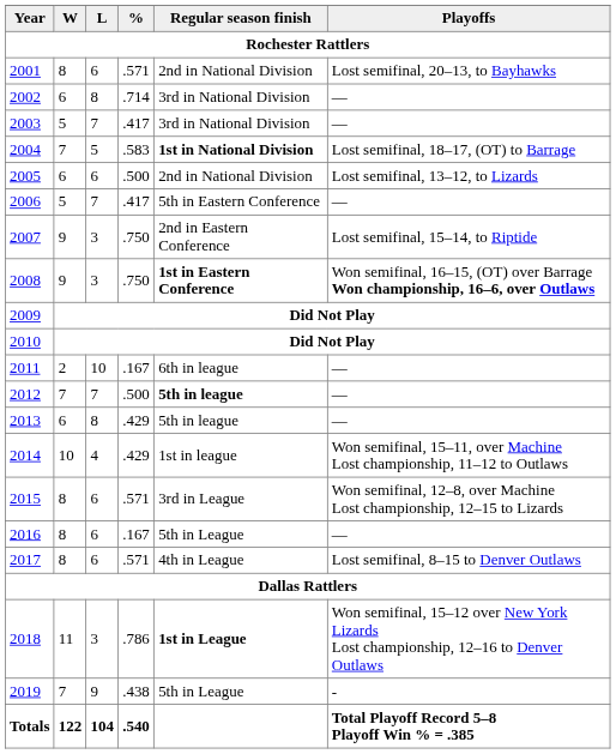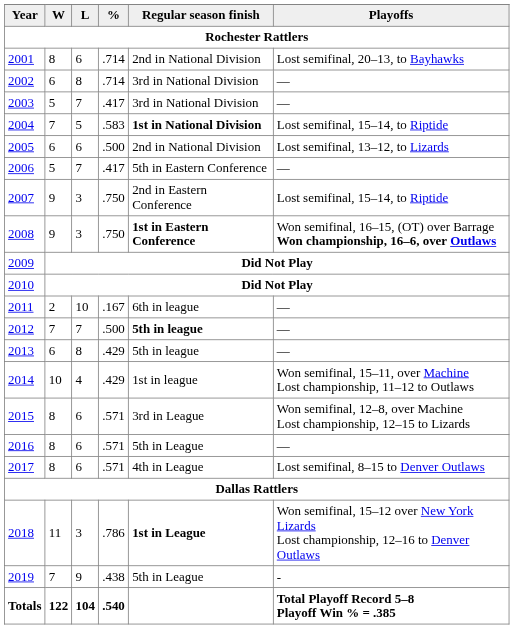 <table class="toccolours" border="1" cellpadding="4" cellspacing="2" style="border-collapse: collapse;">
 <tr>
 </tr>
 <tr style="background:#efefef;">
 <th>Year</th>
 <th>W</th>
 <th>L</th>
 <th>%</th>
 <th>Regular season finish</th>
 <th>Playoffs</th>
 </tr>
 <tr>
 <td colspan="6" align="center"><strong>Rochester Rattlers</strong></td>
 </tr>
 <tr>
 <td><a href='#'>2001</a></td>
 <td>8</td>
 <td>6</td>
-<td>.571</td>
+<td>.714</td>
 <td>2nd in National Division</td>
 <td>Lost semifinal, 20–13, to <a href='#'>Bayhawks</a></td>
 </tr>
 <tr>
 <td><a href='#'>2002</a></td>
 <td>6</td>
 <td>8</td>
 <td>.714</td>
 <td>3rd in National Division</td>
 <td>—</td>
 </tr>
 <tr>
 <td><a href='#'>2003</a></td>
 <td>5</td>
 <td>7</td>
 <td>.417</td>
 <td>3rd in National Division</td>
 <td>—</td>
 </tr>
 <tr>
 <td><a href='#'>2004</a></td>
 <td>7</td>
 <td>5</td>
 <td>.583</td>
 <td><strong>1st in National Division</strong></td>
-<td>Lost semifinal, 18–17, (OT) to <a href='#'>Barrage</a></td>
+<td>Lost semifinal, 15–14, to <a href='#'>Riptide</a></td>
 </tr>
 <tr>
 <td><a href='#'>2005</a></td>
 <td>6</td>
 <td>6</td>
 <td>.500</td>
 <td>2nd in National Division</td>
 <td>Lost semifinal, 13–12, to <a href='#'>Lizards</a></td>
 </tr>
 <tr>
 <td><a href='#'>2006</a></td>
 <td>5</td>
 <td>7</td>
 <td>.417</td>
 <td>5th in Eastern Conference</td>
 <td>—</td>
 </tr>
 <tr>
 <td><a href='#'>2007</a></td>
 <td>9</td>
 <td>3</td>
 <td>.750</td>
 <td>2nd in Eastern Conference</td>
 <td>Lost semifinal, 15–14, to <a href='#'>Riptide</a></td>
 </tr>
 <tr>
 <td><a href='#'>2008</a></td>
 <td>9</td>
 <td>3</td>
 <td>.750</td>
 <td><strong>1st in Eastern Conference</strong></td>
 <td>Won semifinal, 16–15, (OT) over Barrage<br><strong>Won championship, 16–6, over <a href='#'>Outlaws</a></strong></td>
 </tr>
 <tr>
 <td><a href='#'>2009</a></td>
 <td colspan="5" style="text-align:center;"><strong>Did Not Play</strong></td>
 </tr>
 <tr>
 <td><a href='#'>2010</a></td>
 <td colspan="5" style="text-align:center;"><strong>Did Not Play</strong></td>
 </tr>
 <tr>
 <td><a href='#'>2011</a></td>
 <td>2</td>
 <td>10</td>
 <td>.167</td>
 <td>6th in league</td>
 <td>—</td>
 </tr>
 <tr>
 <td><a href='#'>2012</a></td>
 <td>7</td>
 <td>7</td>
 <td>.500</td>
 <td><strong>5th in league</strong></td>
 <td>—</td>
 </tr>
 <tr>
 <td><a href='#'>2013</a></td>
 <td>6</td>
 <td>8</td>
 <td>.429</td>
 <td>5th in league</td>
 <td>—</td>
 </tr>
 <tr>
 <td><a href='#'>2014</a></td>
 <td>10</td>
 <td>4</td>
 <td>.429</td>
 <td>1st in league</td>
 <td>Won semifinal, 15–11, over <a href='#'>Machine</a><br>Lost championship, 11–12 to Outlaws</td>
 </tr>
 <tr>
 <td><a href='#'>2015</a></td>
 <td>8</td>
 <td>6</td>
 <td>.571</td>
 <td>3rd in League</td>
 <td>Won semifinal, 12–8, over Machine<br>Lost championship, 12–15 to Lizards</td>
 </tr>
 <tr>
 <td><a href='#'>2016</a></td>
 <td>8</td>
 <td>6</td>
-<td>.167</td>
+<td>.571</td>
 <td>5th in League</td>
 <td>—</td>
 </tr>
 <tr>
 <td><a href='#'>2017</a></td>
 <td>8</td>
 <td>6</td>
 <td>.571</td>
 <td>4th in League</td>
 <td>Lost semifinal, 8–15 to <a href='#'>Denver Outlaws</a></td>
 </tr>
 <tr>
 <td colspan="6" style="text-align:center;"><strong>Dallas Rattlers</strong></td>
 </tr>
 <tr>
 <td><a href='#'>2018</a></td>
 <td>11</td>
 <td>3</td>
 <td>.786</td>
 <td><strong>1st in League</strong></td>
 <td>Won semifinal, 15–12 over <a href='#'>New York Lizards</a><br>Lost championship, 12–16 to <a href='#'>Denver Outlaws</a></td>
 </tr>
 <tr>
 <td><a href='#'>2019</a></td>
 <td>7</td>
 <td>9</td>
 <td>.438</td>
 <td>5th in League</td>
 <td>-</td>
 </tr>
 <tr>
 <td><strong>Totals</strong></td>
 <td><strong>122</strong></td>
 <td><strong>104</strong></td>
 <td><strong>.540</strong></td>
 <td></td>
 <td><strong>Total Playoff Record 5–8</strong> <br> <strong>Playoff Win % = .385</strong></td>
 </tr>
 </table>
